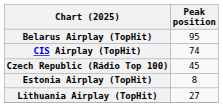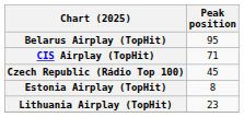 <table class="wikitable sortable plainrowheaders" style="text-align:center">
 <tr>
 <th scope="col">Chart (2025)</th>
 <th scope="col">Peak<br>position</th>
 </tr>
 <tr>
 <th scope="row">Belarus Airplay (TopHit)</th>
 <td>95</td>
 </tr>
 <tr>
 <th scope="row"><a href='#'>CIS</a> Airplay (TopHit)</th>
-<td>74</td>
+<td>71</td>
 </tr>
 <tr>
 <th scope="row">Czech Republic (Rádio Top 100)</th>
 <td>45</td>
 </tr>
 <tr>
 <th scope="row">Estonia Airplay (TopHit)</th>
 <td>8</td>
 </tr>
 <tr>
 <th scope="row">Lithuania Airplay (TopHit)</th>
-<td>27</td>
+<td>23</td>
 </tr>
 <tr>
 </tr>
 </table>
